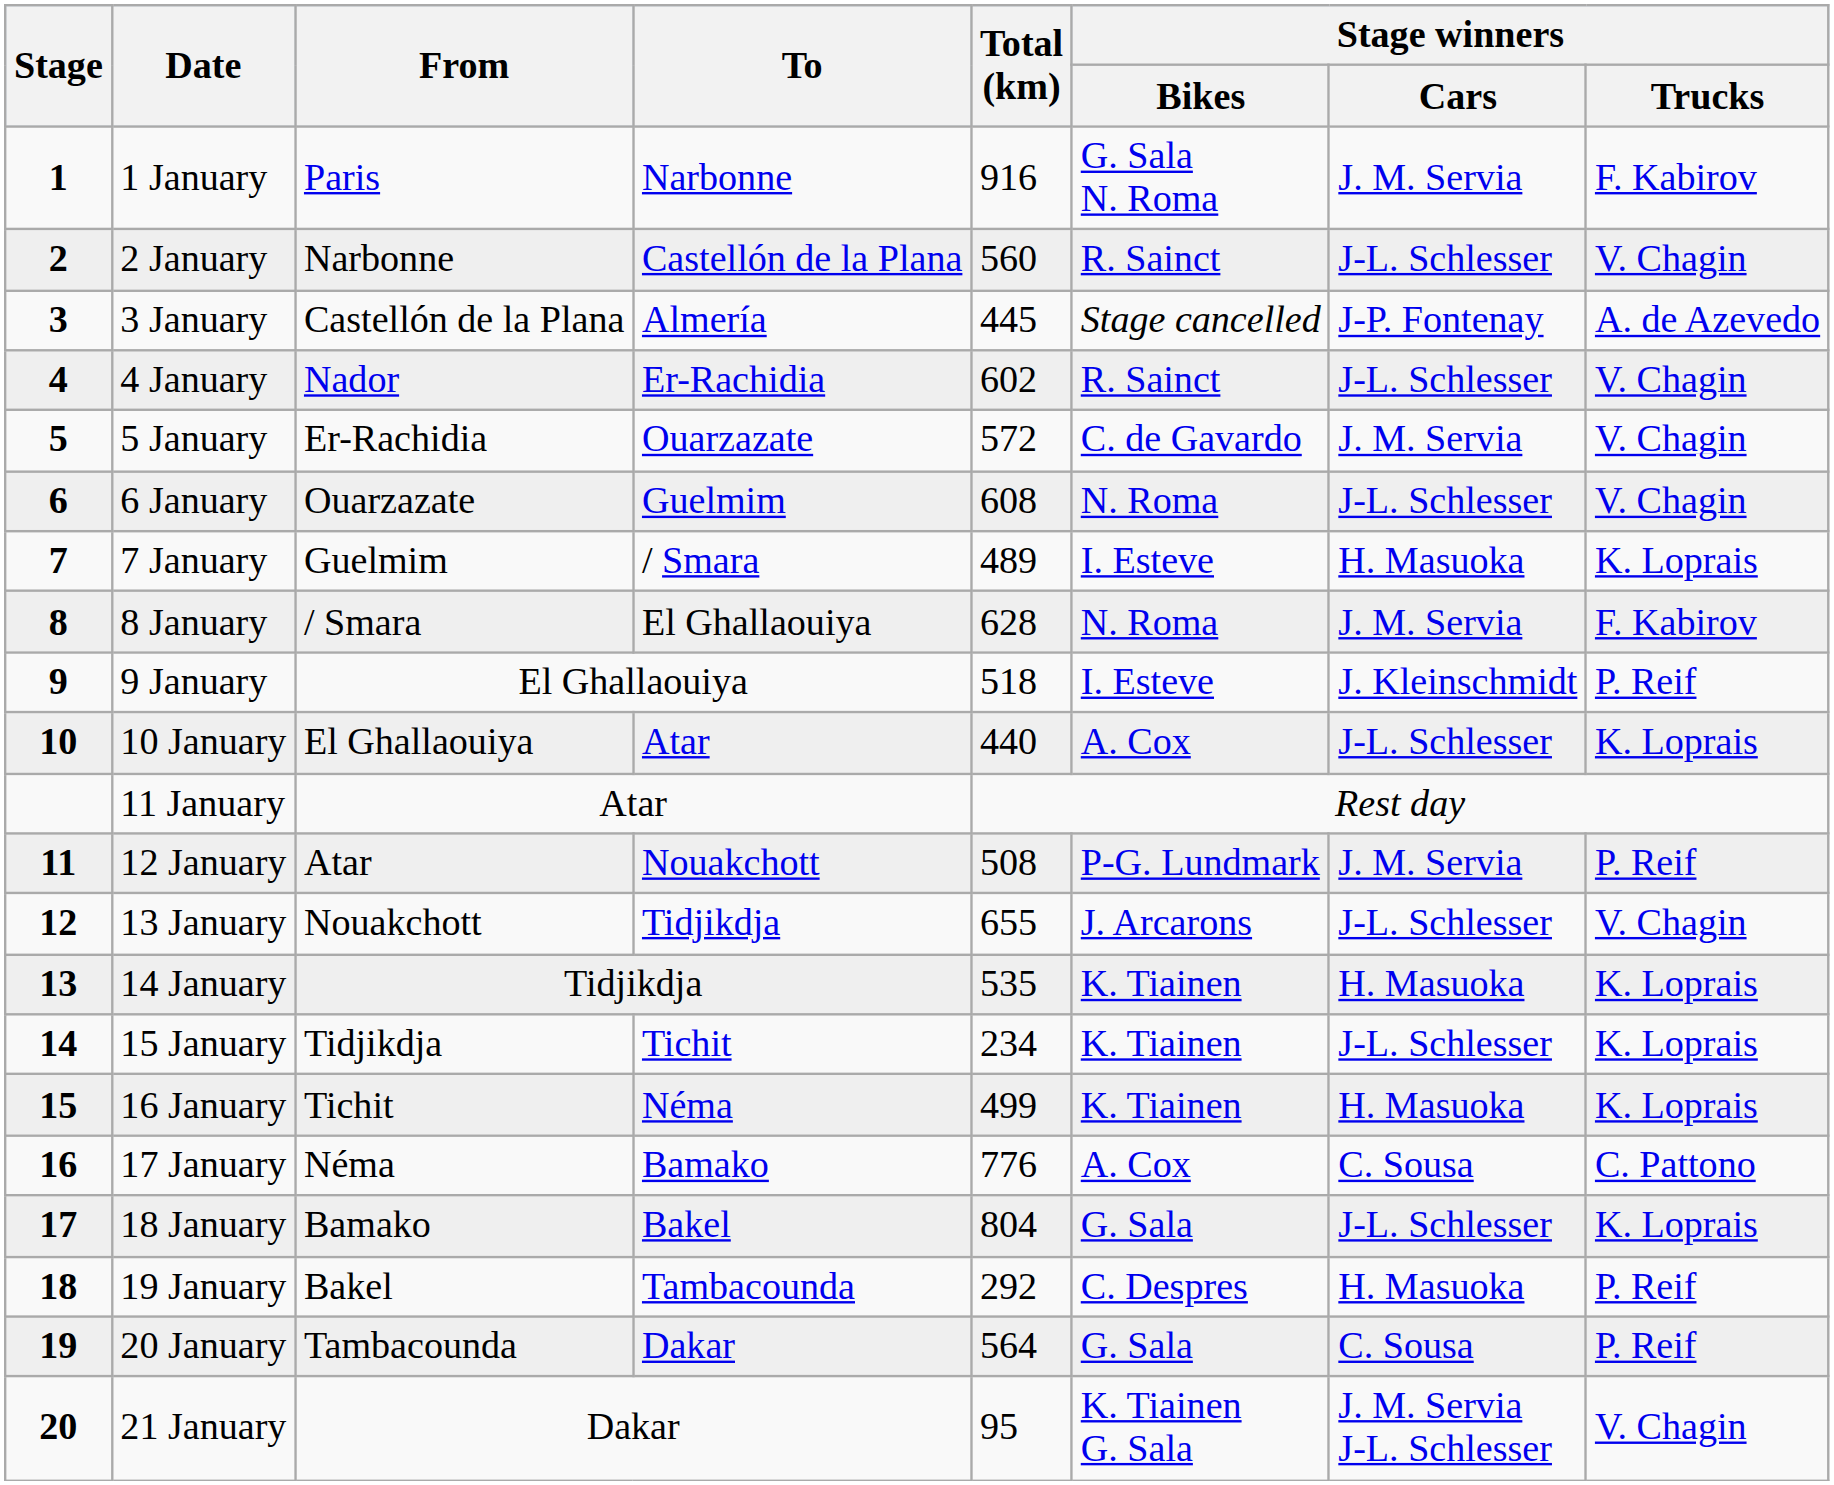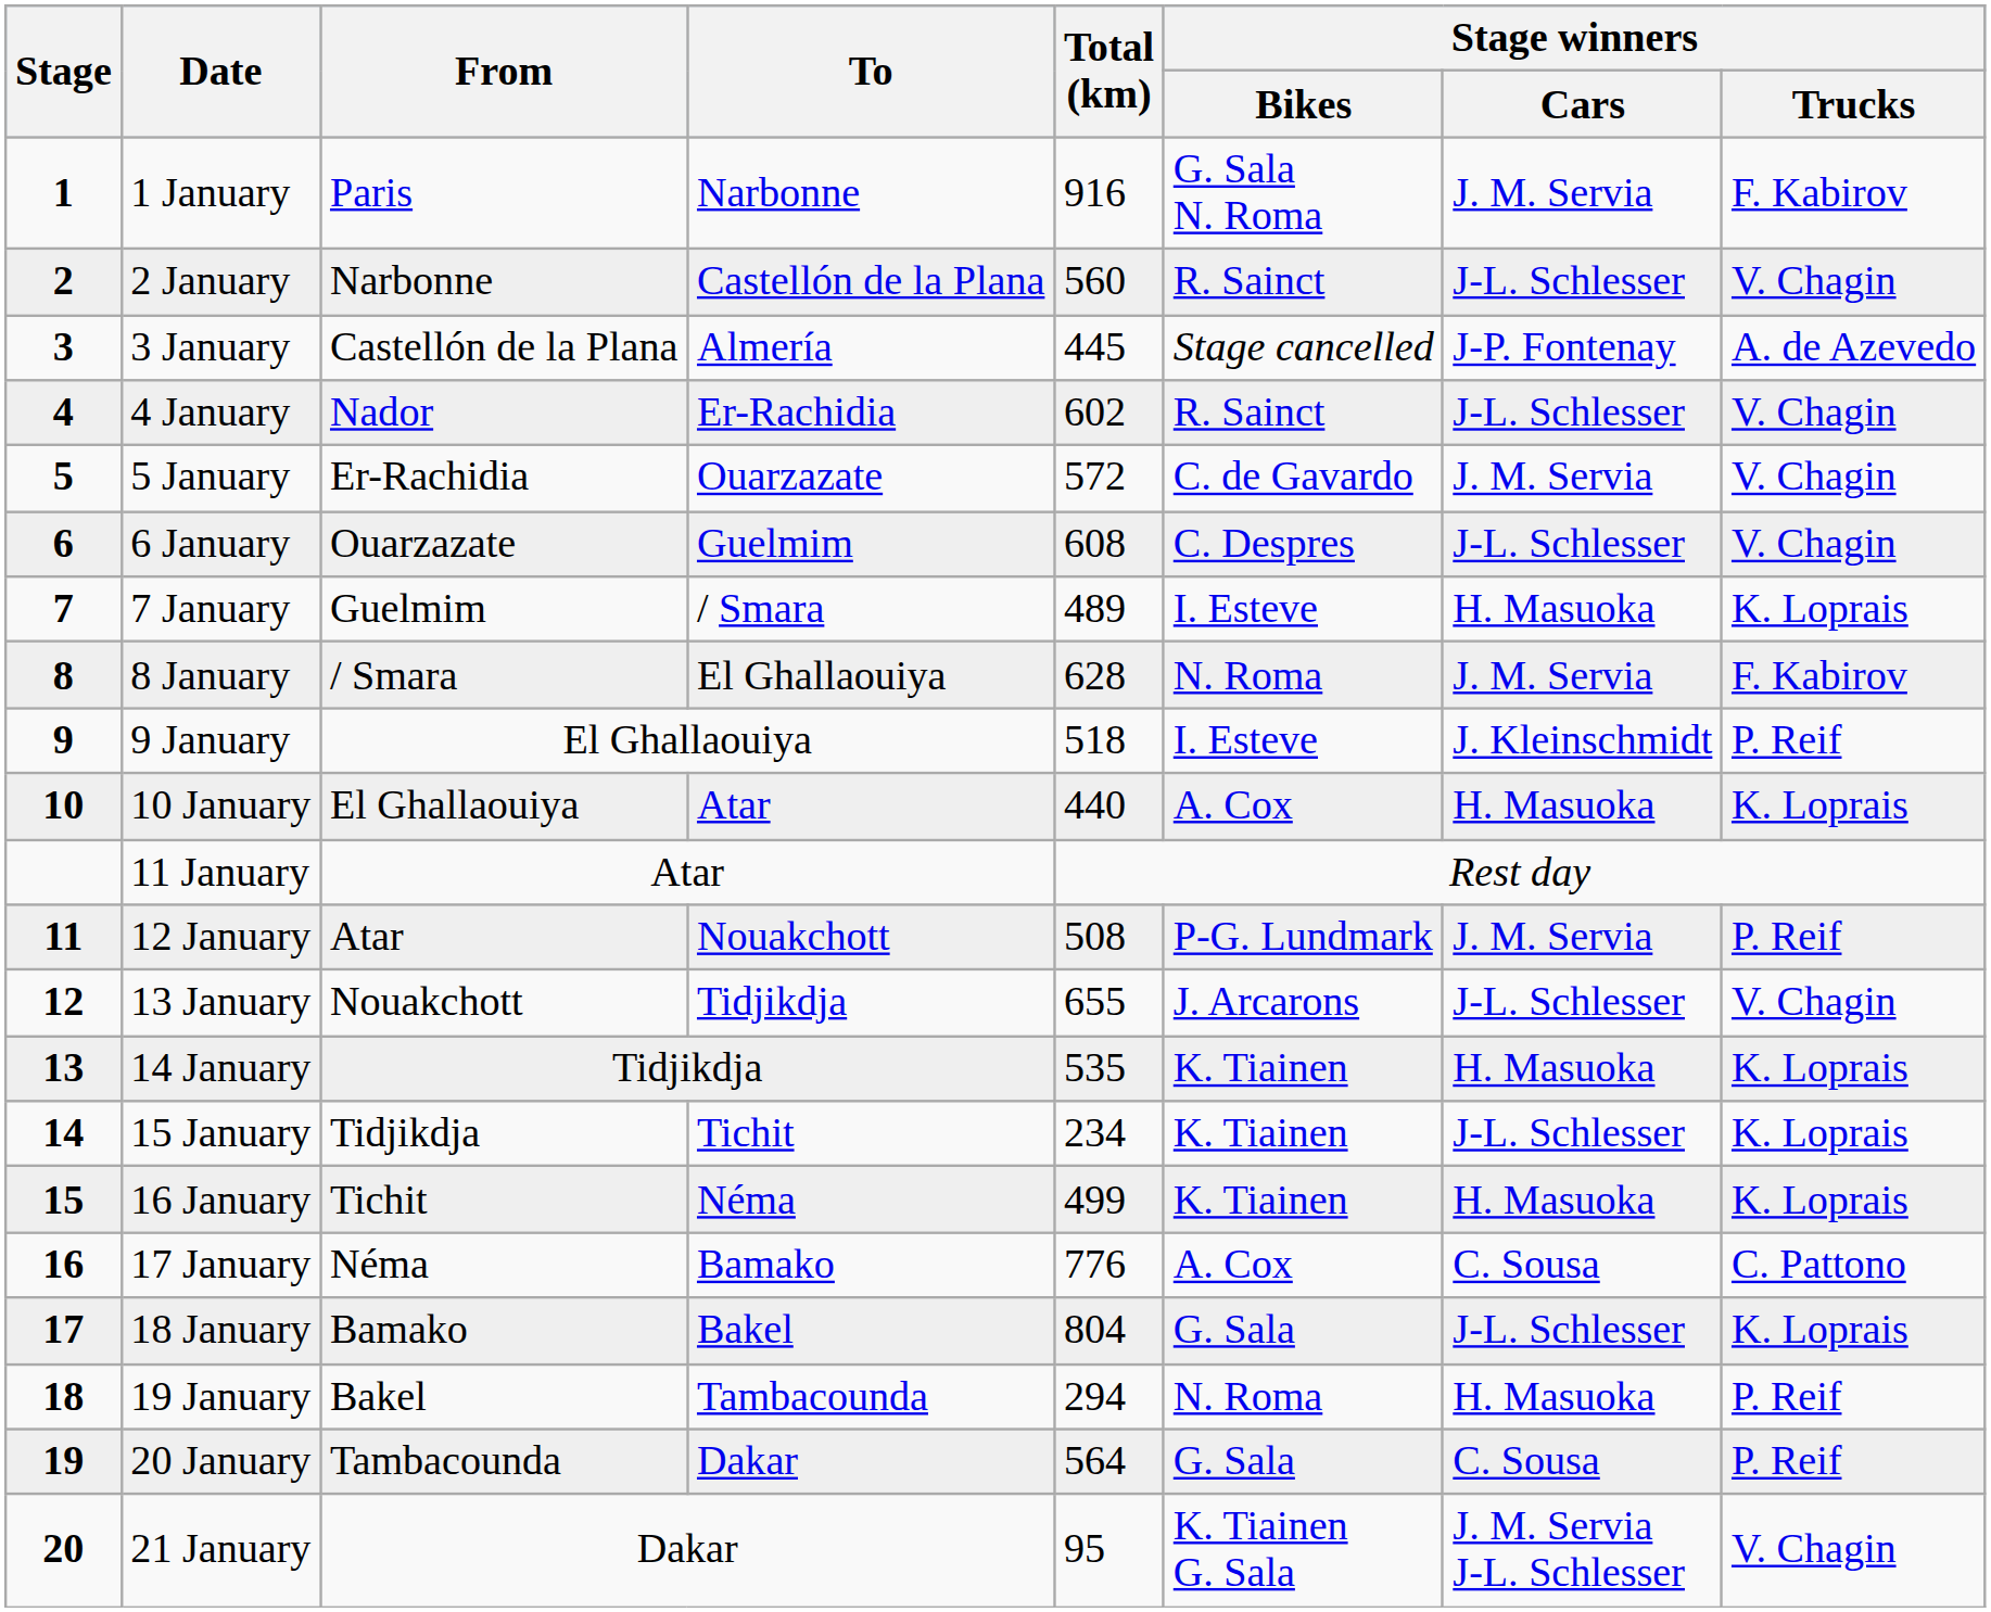 <table class="wikitable sortable">
 <tr style="background:lightsteelblue;">
 <th rowspan=2 align=center>Stage</th>
 <th rowspan=2 align=center>Date</th>
 <th rowspan=2 align=center>From</th>
 <th rowspan=2 align=center>To</th>
 <th rowspan=2 align=center>Total<br>(km)</th>
 <th colspan=3 align=center>Stage winners</th>
 </tr>
 <tr>
 <th align=center>Bikes</th>
 <th align=center>Cars</th>
 <th align=center>Trucks</th>
 </tr>
 <tr>
 <td align=center><strong>1</strong></td>
 <td>1 January</td>
 <td> <a href='#'>Paris</a></td>
 <td> <a href='#'>Narbonne</a></td>
 <td>916</td>
 <td> <a href='#'>G. Sala</a><br> <a href='#'>N. Roma</a></td>
 <td> <a href='#'>J. M. Servia</a></td>
 <td> <a href='#'>F. Kabirov</a></td>
 </tr>
 <tr style="background:#efefef;">
 <td align=center><strong>2</strong></td>
 <td>2 January</td>
 <td> Narbonne</td>
 <td> <a href='#'>Castellón de la Plana</a></td>
 <td>560</td>
 <td> <a href='#'>R. Sainct</a></td>
 <td> <a href='#'>J-L. Schlesser</a></td>
 <td> <a href='#'>V. Chagin</a></td>
 </tr>
 <tr>
 <td align=center><strong>3</strong></td>
 <td>3 January</td>
 <td> Castellón de la Plana</td>
 <td> <a href='#'>Almería</a></td>
 <td>445</td>
 <td align=center><em>Stage cancelled</em></td>
 <td> <a href='#'>J-P. Fontenay</a></td>
 <td> <a href='#'>A. de Azevedo</a></td>
 </tr>
 <tr style="background:#efefef;">
 <td align=center><strong>4</strong></td>
 <td>4 January</td>
 <td> <a href='#'>Nador</a></td>
 <td> <a href='#'>Er-Rachidia</a></td>
 <td>602</td>
 <td> <a href='#'>R. Sainct</a></td>
 <td> <a href='#'>J-L. Schlesser</a></td>
 <td> <a href='#'>V. Chagin</a></td>
 </tr>
 <tr>
 <td align=center><strong>5</strong></td>
 <td>5 January</td>
 <td> Er-Rachidia</td>
 <td> <a href='#'>Ouarzazate</a></td>
 <td>572</td>
 <td> <a href='#'>C. de Gavardo</a></td>
 <td> <a href='#'>J. M. Servia</a></td>
 <td> <a href='#'>V. Chagin</a></td>
 </tr>
 <tr style="background:#efefef;">
 <td align=center><strong>6</strong></td>
 <td>6 January</td>
 <td> Ouarzazate</td>
 <td> <a href='#'>Guelmim</a></td>
 <td>608</td>
-<td> <a href='#'>N. Roma</a></td>
+<td> <a href='#'>C. Despres</a></td>
 <td> <a href='#'>J-L. Schlesser</a></td>
 <td> <a href='#'>V. Chagin</a></td>
 </tr>
 <tr>
 <td align=center><strong>7</strong></td>
 <td>7 January</td>
 <td> Guelmim</td>
 <td>/ <a href='#'>Smara</a></td>
 <td>489</td>
 <td> <a href='#'>I. Esteve</a></td>
 <td> <a href='#'>H. Masuoka</a></td>
 <td> <a href='#'>K. Loprais</a></td>
 </tr>
 <tr style="background:#efefef;">
 <td align=center><strong>8</strong></td>
 <td>8 January</td>
 <td>/ Smara</td>
 <td> El Ghallaouiya</td>
 <td>628</td>
 <td> <a href='#'>N. Roma</a></td>
 <td> <a href='#'>J. M. Servia</a></td>
 <td> <a href='#'>F. Kabirov</a></td>
 </tr>
 <tr>
 <td align=center><strong>9</strong></td>
 <td>9 January</td>
 <td colspan=2 align=center> El Ghallaouiya</td>
 <td>518</td>
 <td> <a href='#'>I. Esteve</a></td>
 <td> <a href='#'>J. Kleinschmidt</a></td>
 <td> <a href='#'>P. Reif</a></td>
 </tr>
 <tr style="background:#efefef;">
 <td align=center><strong>10</strong></td>
 <td>10 January</td>
 <td> El Ghallaouiya</td>
 <td> <a href='#'>Atar</a></td>
 <td>440</td>
 <td> <a href='#'>A. Cox</a></td>
-<td> <a href='#'>J-L. Schlesser</a></td>
+<td> <a href='#'>H. Masuoka</a></td>
 <td> <a href='#'>K. Loprais</a></td>
 </tr>
 <tr>
 <td></td>
 <td>11 January</td>
 <td colspan=2 align=center> Atar</td>
 <td colspan=4 align=center><em>Rest day</em></td>
 </tr>
 <tr style="background:#efefef;">
 <td align=center><strong>11</strong></td>
 <td>12 January</td>
 <td> Atar</td>
 <td> <a href='#'>Nouakchott</a></td>
 <td>508</td>
 <td> <a href='#'>P-G. Lundmark</a></td>
 <td> <a href='#'>J. M. Servia</a></td>
 <td> <a href='#'>P. Reif</a></td>
 </tr>
 <tr>
 <td align=center><strong>12</strong></td>
 <td>13 January</td>
 <td> Nouakchott</td>
 <td> <a href='#'>Tidjikdja</a></td>
 <td>655</td>
 <td> <a href='#'>J. Arcarons</a></td>
 <td> <a href='#'>J-L. Schlesser</a></td>
 <td> <a href='#'>V. Chagin</a></td>
 </tr>
 <tr style="background:#efefef;">
 <td align=center><strong>13</strong></td>
 <td>14 January</td>
 <td colspan=2 align=center> Tidjikdja</td>
 <td>535</td>
 <td> <a href='#'>K. Tiainen</a></td>
 <td> <a href='#'>H. Masuoka</a></td>
 <td> <a href='#'>K. Loprais</a></td>
 </tr>
 <tr>
 <td align=center><strong>14</strong></td>
 <td>15 January</td>
 <td> Tidjikdja</td>
 <td> <a href='#'>Tichit</a></td>
 <td>234</td>
 <td> <a href='#'>K. Tiainen</a></td>
 <td> <a href='#'>J-L. Schlesser</a></td>
 <td> <a href='#'>K. Loprais</a></td>
 </tr>
 <tr style="background:#efefef;">
 <td align=center><strong>15</strong></td>
 <td>16 January</td>
 <td> Tichit</td>
 <td> <a href='#'>Néma</a></td>
 <td>499</td>
 <td> <a href='#'>K. Tiainen</a></td>
 <td> <a href='#'>H. Masuoka</a></td>
 <td> <a href='#'>K. Loprais</a></td>
 </tr>
 <tr>
 <td align=center><strong>16</strong></td>
 <td>17 January</td>
 <td> Néma</td>
 <td> <a href='#'>Bamako</a></td>
 <td>776</td>
 <td> <a href='#'>A. Cox</a></td>
 <td> <a href='#'>C. Sousa</a></td>
 <td> <a href='#'>C. Pattono</a></td>
 </tr>
 <tr style="background:#efefef;">
 <td align=center><strong>17</strong></td>
 <td>18 January</td>
 <td> Bamako</td>
 <td> <a href='#'>Bakel</a></td>
 <td>804</td>
 <td> <a href='#'>G. Sala</a></td>
 <td> <a href='#'>J-L. Schlesser</a></td>
 <td> <a href='#'>K. Loprais</a></td>
 </tr>
 <tr>
 <td align=center><strong>18</strong></td>
 <td>19 January</td>
 <td> Bakel</td>
 <td> <a href='#'>Tambacounda</a></td>
-<td>292</td>
-<td> <a href='#'>C. Despres</a></td>
+<td>294</td>
+<td> <a href='#'>N. Roma</a></td>
 <td> <a href='#'>H. Masuoka</a></td>
 <td> <a href='#'>P. Reif</a></td>
 </tr>
 <tr style="background:#efefef;">
 <td align=center><strong>19</strong></td>
 <td>20 January</td>
 <td> Tambacounda</td>
 <td> <a href='#'>Dakar</a></td>
 <td>564</td>
 <td> <a href='#'>G. Sala</a></td>
 <td> <a href='#'>C. Sousa</a></td>
 <td> <a href='#'>P. Reif</a></td>
 </tr>
 <tr>
 <td align=center><strong>20</strong></td>
 <td>21 January</td>
 <td colspan=2 align=center> Dakar</td>
 <td>95</td>
 <td> <a href='#'>K. Tiainen</a><br> <a href='#'>G. Sala</a></td>
 <td> <a href='#'>J. M. Servia</a><br> <a href='#'>J-L. Schlesser</a></td>
 <td> <a href='#'>V. Chagin</a></td>
 </tr>
 </table>
